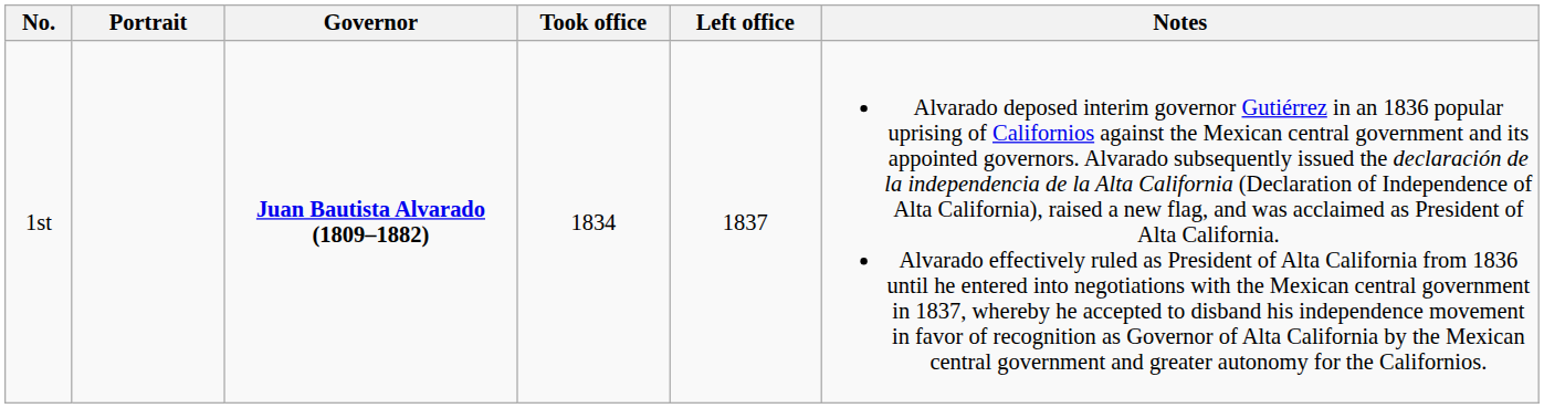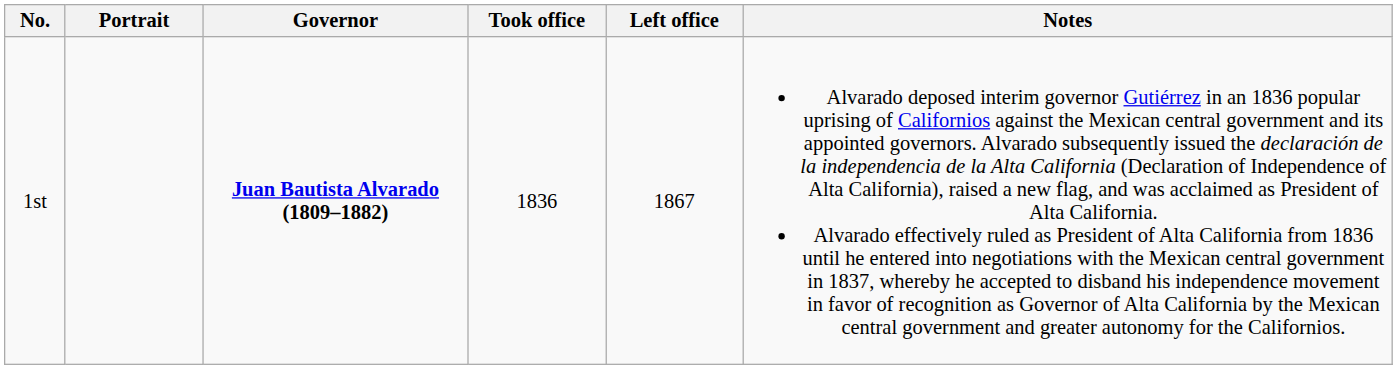 <table class="wikitable" style="text-align:center">
 <tr>
 <th scope="col" width=40>No.</th>
 <th scope="col" width=100>Portrait</th>
 <th scope="col" width=200>Governor</th>
 <th scope="col" width=100>Took office</th>
 <th scope="col" width=100>Left office</th>
 <th scope="col" width=500>Notes</th>
 </tr>
 <tr>
 <td>1st</td>
 <td></td>
 <td><strong><a href='#'>Juan Bautista Alvarado</a><br> (1809–1882)</strong></td>
-<td>1834</td>
-<td>1837</td>
+<td>1836</td>
+<td>1867</td>
 <td><br><ul><li>Alvarado deposed interim governor <a href='#'>Gutiérrez</a> in an 1836 popular uprising of <a href='#'>Californios</a> against the Mexican central government and its appointed governors. Alvarado subsequently issued the <em>declaración de la independencia de la Alta California</em> (Declaration of Independence of Alta California), raised a new flag, and was acclaimed as President of Alta California.</li><li>Alvarado effectively ruled as President of Alta California from 1836 until he entered into negotiations with the Mexican central government in 1837, whereby he accepted to disband his independence movement in favor of recognition as Governor of Alta California by the Mexican central government and greater autonomy for the Californios.</li></ul></td>
 </tr>
 </table>
